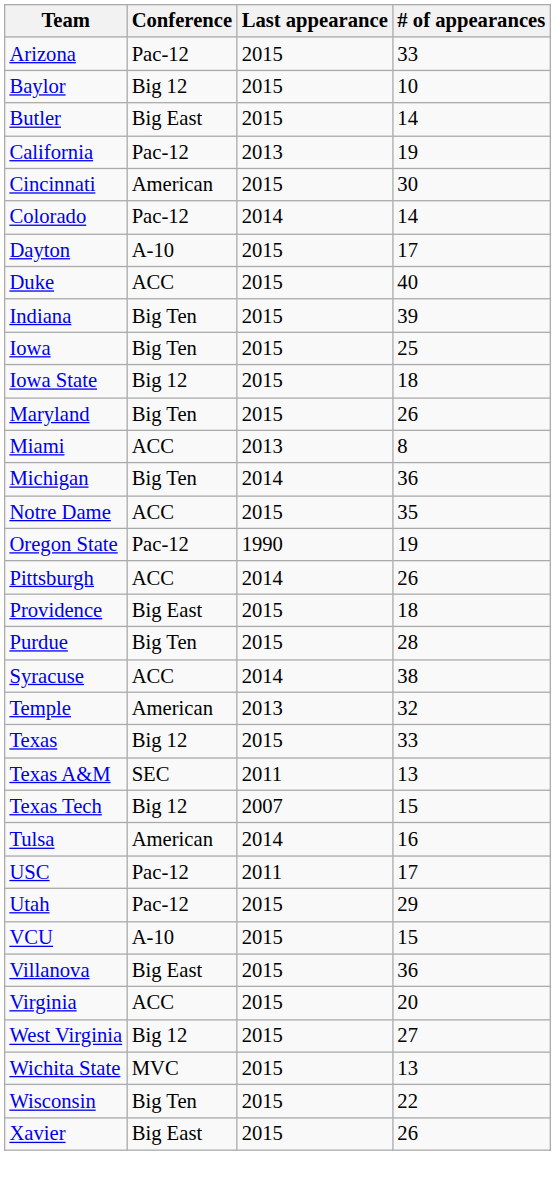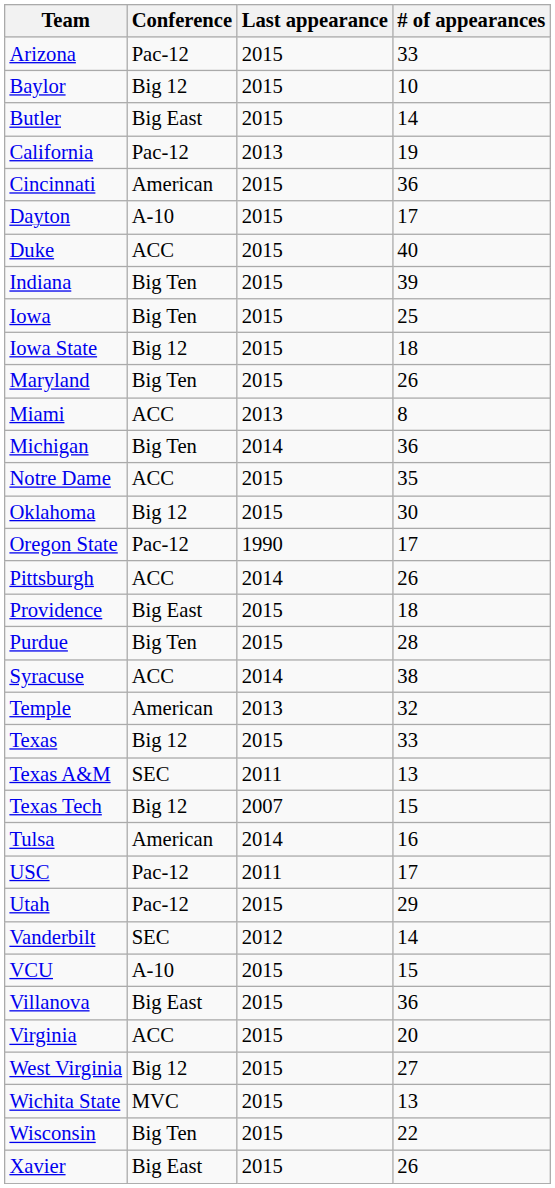 <table class="wikitable sortable">
 <tr>
 <th>Team</th>
 <th>Conference</th>
 <th>Last appearance</th>
 <th># of appearances</th>
 </tr>
 <tr>
 <td><a href='#'>Arizona</a></td>
 <td>Pac-12</td>
 <td>2015</td>
 <td>33</td>
 </tr>
 <tr>
 <td><a href='#'>Baylor</a></td>
 <td>Big 12</td>
 <td>2015</td>
 <td>10</td>
 </tr>
 <tr>
 <td><a href='#'>Butler</a></td>
 <td>Big East</td>
 <td>2015</td>
 <td>14</td>
 </tr>
 <tr>
 <td><a href='#'>California</a></td>
 <td>Pac-12</td>
 <td>2013</td>
 <td>19</td>
 </tr>
 <tr>
 <td><a href='#'>Cincinnati</a></td>
 <td>American</td>
 <td>2015</td>
-<td>30</td>
-</tr>
-<tr>
-<td><a href='#'>Colorado</a></td>
-<td>Pac-12</td>
-<td>2014</td>
-<td>14</td>
+<td>36</td>
 </tr>
 <tr>
 <td><a href='#'>Dayton</a></td>
 <td>A-10</td>
 <td>2015</td>
 <td>17</td>
 </tr>
 <tr>
 <td><a href='#'>Duke</a></td>
 <td>ACC</td>
 <td>2015</td>
 <td>40</td>
 </tr>
 <tr>
 <td><a href='#'>Indiana</a></td>
 <td>Big Ten</td>
 <td>2015</td>
 <td>39</td>
 </tr>
 <tr>
 <td><a href='#'>Iowa</a></td>
 <td>Big Ten</td>
 <td>2015</td>
 <td>25</td>
 </tr>
 <tr>
 <td><a href='#'>Iowa State</a></td>
 <td>Big 12</td>
 <td>2015</td>
 <td>18</td>
 </tr>
 <tr>
 <td><a href='#'>Maryland</a></td>
 <td>Big Ten</td>
 <td>2015</td>
 <td>26</td>
 </tr>
 <tr>
 <td><a href='#'>Miami</a></td>
 <td>ACC</td>
 <td>2013</td>
 <td>8</td>
 </tr>
 <tr>
 <td><a href='#'>Michigan</a></td>
 <td>Big Ten</td>
 <td>2014</td>
 <td>36</td>
 </tr>
 <tr>
 <td><a href='#'>Notre Dame</a></td>
 <td>ACC</td>
 <td>2015</td>
 <td>35</td>
 </tr>
 <tr>
+<td><a href='#'>Oklahoma</a></td>
+<td>Big 12</td>
+<td>2015</td>
+<td>30</td>
+</tr>
+<tr>
 <td><a href='#'>Oregon State</a></td>
 <td>Pac-12</td>
 <td>1990</td>
-<td>19</td>
+<td>17</td>
 </tr>
 <tr>
 <td><a href='#'>Pittsburgh</a></td>
 <td>ACC</td>
 <td>2014</td>
 <td>26</td>
 </tr>
 <tr>
 <td><a href='#'>Providence</a></td>
 <td>Big East</td>
 <td>2015</td>
 <td>18</td>
 </tr>
 <tr>
 <td><a href='#'>Purdue</a></td>
 <td>Big Ten</td>
 <td>2015</td>
 <td>28</td>
 </tr>
 <tr>
 <td><a href='#'>Syracuse</a></td>
 <td>ACC</td>
 <td>2014</td>
 <td>38</td>
 </tr>
 <tr>
 <td><a href='#'>Temple</a></td>
 <td>American</td>
 <td>2013</td>
 <td>32</td>
 </tr>
 <tr>
 <td><a href='#'>Texas</a></td>
 <td>Big 12</td>
 <td>2015</td>
 <td>33</td>
 </tr>
 <tr>
 <td><a href='#'>Texas A&M</a></td>
 <td>SEC</td>
 <td>2011</td>
 <td>13</td>
 </tr>
 <tr>
 <td><a href='#'>Texas Tech</a></td>
 <td>Big 12</td>
 <td>2007</td>
 <td>15</td>
 </tr>
 <tr>
 <td><a href='#'>Tulsa</a></td>
 <td>American</td>
 <td>2014</td>
 <td>16</td>
 </tr>
 <tr>
 <td><a href='#'>USC</a></td>
 <td>Pac-12</td>
 <td>2011</td>
 <td>17</td>
 </tr>
 <tr>
 <td><a href='#'>Utah</a></td>
 <td>Pac-12</td>
 <td>2015</td>
 <td>29</td>
 </tr>
 <tr>
+<td><a href='#'>Vanderbilt</a></td>
+<td>SEC</td>
+<td>2012</td>
+<td>14</td>
+</tr>
+<tr>
 <td><a href='#'>VCU</a></td>
 <td>A-10</td>
 <td>2015</td>
 <td>15</td>
 </tr>
 <tr>
 <td><a href='#'>Villanova</a></td>
 <td>Big East</td>
 <td>2015</td>
 <td>36</td>
 </tr>
 <tr>
 <td><a href='#'>Virginia</a></td>
 <td>ACC</td>
 <td>2015</td>
 <td>20</td>
 </tr>
 <tr>
 <td><a href='#'>West Virginia</a></td>
 <td>Big 12</td>
 <td>2015</td>
 <td>27</td>
 </tr>
 <tr>
 <td><a href='#'>Wichita State</a></td>
 <td>MVC</td>
 <td>2015</td>
 <td>13</td>
 </tr>
 <tr>
 <td><a href='#'>Wisconsin</a></td>
 <td>Big Ten</td>
 <td>2015</td>
 <td>22</td>
 </tr>
 <tr>
 <td><a href='#'>Xavier</a></td>
 <td>Big East</td>
 <td>2015</td>
 <td>26</td>
 </tr>
 </table>
